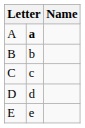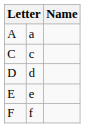 <table class=wikitable>
 <tr>
 <th colspan=2>Letter</th>
 <th>Name</th>
 </tr>
 <tr>
 <td>A</td>
-<td><strong>a</strong></td>
-<td></td>
-</tr>
-<tr>
-<td>B</td>
-<td>b</td>
+<td>a</td>
 <td></td>
 </tr>
 <tr>
 <td>C</td>
 <td>c</td>
 <td></td>
 </tr>
 <tr>
 <td>D</td>
 <td>d</td>
 <td></td>
 </tr>
 <tr>
 <td>E</td>
 <td>e</td>
 <td></td>
 </tr>
+<tr>
+<td>F</td>
+<td>f</td>
+<td></td>
+</tr>
 </table>
